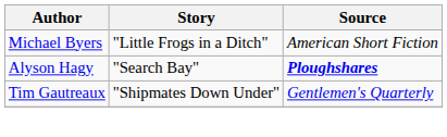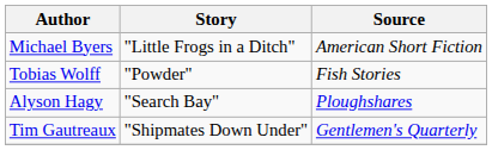 <table class="wikitable">
 <tr>
 <th>Author</th>
 <th>Story</th>
 <th>Source</th>
 </tr>
 <tr>
 <td><a href='#'>Michael Byers</a></td>
 <td>"Little Frogs in a Ditch"</td>
 <td><em>American Short Fiction</em></td>
 </tr>
 <tr>
+<td><a href='#'>Tobias Wolff</a></td>
+<td>"Powder"</td>
+<td><em>Fish Stories</em></td>
+</tr>
+<tr>
 <td><a href='#'>Alyson Hagy</a></td>
 <td>"Search Bay"</td>
-<td><strong><em><a href='#'>Ploughshares</a></em></strong></td>
+<td><em><a href='#'>Ploughshares</a></em></td>
 </tr>
 <tr>
 <td><a href='#'>Tim Gautreaux</a></td>
 <td>"Shipmates Down Under"</td>
 <td><em><a href='#'>Gentlemen's Quarterly</a></em></td>
 </tr>
 <tr>
 </tr>
 </table>
